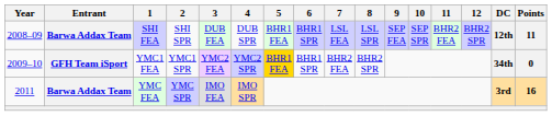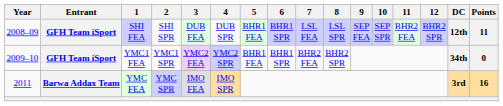 <table class="wikitable" style="text-align:center; font-size:85%">
 <tr>
 <th>Year</th>
 <th>Entrant</th>
 <th>1</th>
 <th>2</th>
 <th>3</th>
 <th>4</th>
 <th>5</th>
 <th>6</th>
 <th>7</th>
 <th>8</th>
 <th>9</th>
 <th>10</th>
 <th>11</th>
 <th>12</th>
 <th>DC</th>
 <th>Points</th>
 </tr>
 <tr>
 <td nowrap><a href='#'>2008–09</a></td>
-<th nowrap><a href='#'>Barwa Addax Team</a></th>
+<th nowrap><a href='#'>GFH Team iSport</a></th>
 <td style="background:#CFCFFF;"><a href='#'>SHI<br>FEA</a><br></td>
 <td><a href='#'>SHI<br>SPR</a><br></td>
 <td style="background:#DFFFDF;"><a href='#'>DUB<br>FEA</a><br></td>
 <td><a href='#'>DUB<br>SPR</a><br></td>
 <td style="background:#DFFFDF;"><a href='#'>BHR1<br>FEA</a><br></td>
 <td style="background:#CFCFFF;"><a href='#'>BHR1<br>SPR</a><br></td>
 <td style="background:#CFCFFF;"><a href='#'>LSL<br>FEA</a><br></td>
 <td style="background:#CFCFFF;"><a href='#'>LSL<br>SPR</a><br></td>
 <td style="background:#CFCFFF;"><a href='#'>SEP<br>FEA</a><br></td>
 <td style="background:#CFCFFF;"><a href='#'>SEP<br>SPR</a><br></td>
 <td style="background:#DFFFDF;"><a href='#'>BHR2<br>FEA</a><br></td>
 <td style="background:#CFCFFF;"><a href='#'>BHR2<br>SPR</a><br></td>
 <th>12th</th>
 <th>11</th>
 </tr>
 <tr>
 <td nowrap><a href='#'>2009–10</a></td>
 <th nowrap><a href='#'>GFH Team iSport</a></th>
 <td><a href='#'>YMC1<br>FEA</a></td>
 <td><a href='#'>YMC1<br>SPR</a></td>
 <td style="background:#efcfff;"><a href='#'>YMC2<br>FEA</a><br></td>
 <td style="background:#CFCFFF;"><a href='#'>YMC2<br>SPR</a><br></td>
-<td style="background: gold;"><a href='#'>BHR1<br>FEA</a></td>
+<td><a href='#'>BHR1<br>FEA</a></td>
 <td><a href='#'>BHR1<br>SPR</a></td>
 <td><a href='#'>BHR2<br>FEA</a></td>
 <td><a href='#'>BHR2<br>SPR</a></td>
 <td colspan=4></td>
 <th>34th</th>
 <th>0</th>
 </tr>
 <tr>
 <td nowrap><a href='#'>2011</a></td>
 <th nowrap><a href='#'>Barwa Addax Team</a></th>
 <td style="background:#DFFFDF;"><a href='#'>YMC<br>FEA</a><br></td>
 <td style="background:#CFCFFF;"><a href='#'>YMC<br>SPR</a><br></td>
 <td style="background:#DFDFDF;"><a href='#'>IMO<br>FEA</a><br></td>
 <td style="background:#FFDF9F;"><a href='#'>IMO<br>SPR</a><br></td>
 <td colspan=8></td>
 <td style="background:#FFDF9F;"><strong>3rd</strong></td>
 <td style="background:#FFDF9F;"><strong>16</strong></td>
 </tr>
 <tr>
 <th colspan="16"></th>
 </tr>
 </table>
